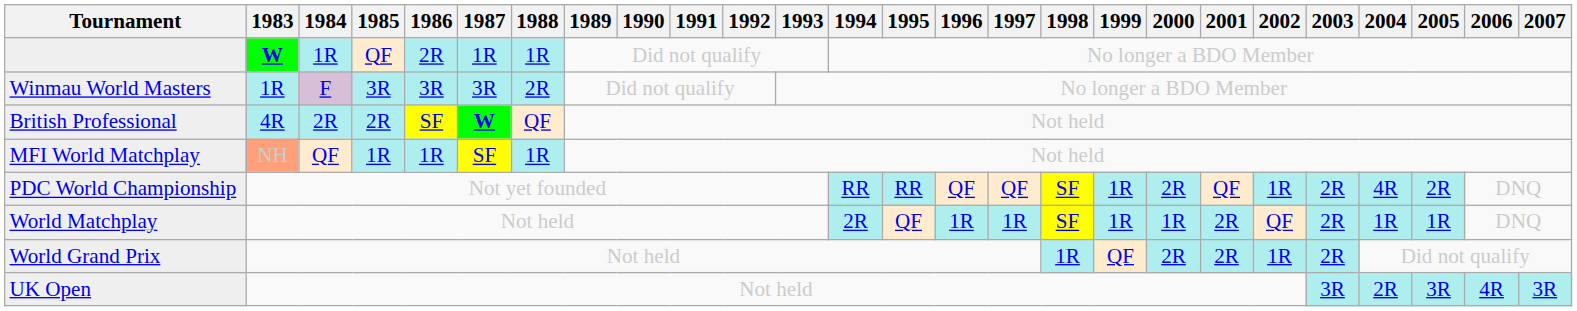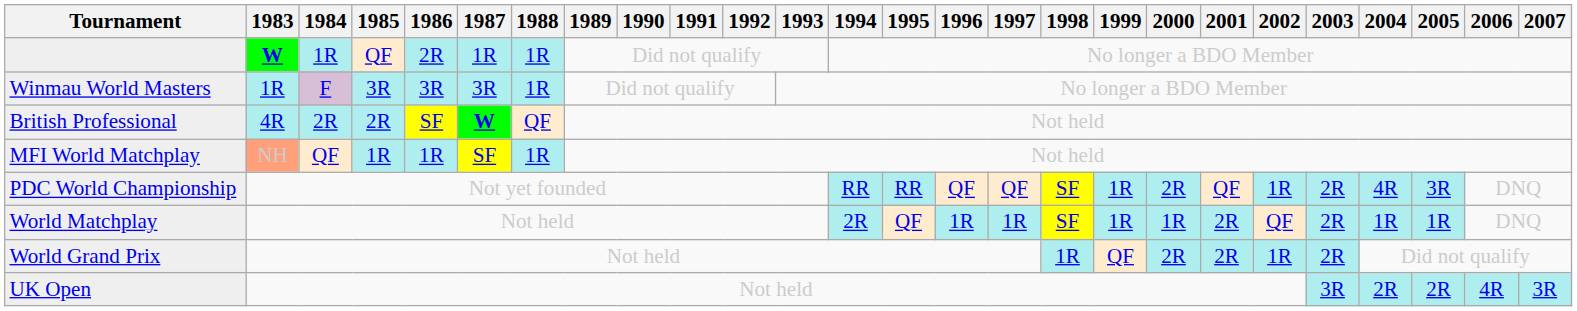 <table class="wikitable" style="width:75%; margin:0">
 <tr>
 <th>Tournament</th>
 <th>1983</th>
 <th>1984</th>
 <th>1985</th>
 <th>1986</th>
 <th>1987</th>
 <th>1988</th>
 <th>1989</th>
 <th>1990</th>
 <th>1991</th>
 <th>1992</th>
 <th>1993</th>
 <th>1994</th>
 <th>1995</th>
 <th>1996</th>
 <th>1997</th>
 <th>1998</th>
 <th>1999</th>
 <th>2000</th>
 <th>2001</th>
 <th>2002</th>
 <th>2003</th>
 <th>2004</th>
 <th>2005</th>
 <th>2006</th>
 <th>2007</th>
 </tr>
 <tr>
 <td style="background:#efefef;"></td>
 <td style="text-align:center; background:lime;"><strong><a href='#'>W</a></strong></td>
 <td style="text-align:center; background:#afeeee;"><a href='#'>1R</a></td>
 <td style="text-align:center; background:#ffebcd;"><a href='#'>QF</a></td>
 <td style="text-align:center; background:#afeeee;"><a href='#'>2R</a></td>
 <td style="text-align:center; background:#afeeee;"><a href='#'>1R</a></td>
 <td style="text-align:center; background:#afeeee;"><a href='#'>1R</a></td>
 <td colspan="5" style="text-align:center; color:#ccc;">Did not qualify</td>
 <td colspan="14" style="text-align:center; color:#ccc;">No longer a BDO Member</td>
 </tr>
 <tr>
 <td style="background:#efefef;"><a href='#'>Winmau World Masters</a></td>
 <td style="text-align:center; background:#afeeee;"><a href='#'>1R</a></td>
 <td style="text-align:center; background:thistle;"><a href='#'>F</a></td>
 <td style="text-align:center; background:#afeeee;"><a href='#'>3R</a></td>
 <td style="text-align:center; background:#afeeee;"><a href='#'>3R</a></td>
 <td style="text-align:center; background:#afeeee;"><a href='#'>3R</a></td>
-<td style="text-align:center; background:#afeeee;"><a href='#'>2R</a></td>
+<td style="text-align:center; background:#afeeee;"><a href='#'>1R</a></td>
 <td colspan="4" style="text-align:center; color:#ccc;">Did not qualify</td>
 <td colspan="15" style="text-align:center; color:#ccc;">No longer a BDO Member</td>
 </tr>
 <tr>
 <td style="background:#efefef;"><a href='#'>British Professional</a></td>
 <td style="text-align:center; background:#afeeee;"><a href='#'>4R</a></td>
 <td style="text-align:center; background:#afeeee;"><a href='#'>2R</a></td>
 <td style="text-align:center; background:#afeeee;"><a href='#'>2R</a></td>
 <td style="text-align:center; background:yellow;"><a href='#'>SF</a></td>
 <td style="text-align:center; background:lime;"><strong><a href='#'>W</a></strong></td>
 <td style="text-align:center; background:#ffebcd;"><a href='#'>QF</a></td>
 <td colspan="19" style="text-align:center; color:#ccc;">Not held</td>
 </tr>
 <tr>
 <td style="background:#efefef;"><a href='#'>MFI World Matchplay</a></td>
 <td style="background: lightsalmon; text-align:center; color:#ccc;">NH</td>
 <td style="text-align:center; background:#ffebcd;"><a href='#'>QF</a></td>
 <td style="text-align:center; background:#afeeee;"><a href='#'>1R</a></td>
 <td style="text-align:center; background:#afeeee;"><a href='#'>1R</a></td>
 <td style="text-align:center; background:yellow;"><a href='#'>SF</a></td>
 <td style="text-align:center; background:#afeeee;"><a href='#'>1R</a></td>
 <td colspan="19" style="text-align:center; color:#ccc;">Not held</td>
 </tr>
 <tr>
 <td style="background:#efefef;"><a href='#'>PDC World Championship</a></td>
 <td colspan="11" style="text-align:center; color:#ccc;">Not yet founded</td>
 <td style="text-align:center; background:#afeeee;"><a href='#'>RR</a></td>
 <td style="text-align:center; background:#afeeee;"><a href='#'>RR</a></td>
 <td style="text-align:center; background:#ffebcd;"><a href='#'>QF</a></td>
 <td style="text-align:center; background:#ffebcd;"><a href='#'>QF</a></td>
 <td style="text-align:center; background:yellow;"><a href='#'>SF</a></td>
 <td style="text-align:center; background:#afeeee;"><a href='#'>1R</a></td>
 <td style="text-align:center; background:#afeeee;"><a href='#'>2R</a></td>
 <td style="text-align:center; background:#ffebcd;"><a href='#'>QF</a></td>
 <td style="text-align:center; background:#afeeee;"><a href='#'>1R</a></td>
 <td style="text-align:center; background:#afeeee;"><a href='#'>2R</a></td>
 <td style="text-align:center; background:#afeeee;"><a href='#'>4R</a></td>
-<td style="text-align:center; background:#afeeee;"><a href='#'>2R</a></td>
+<td style="text-align:center; background:#afeeee;"><a href='#'>3R</a></td>
 <td colspan="2" style="text-align:center; color:#ccc;">DNQ</td>
 </tr>
 <tr>
 <td style="background:#efefef;"><a href='#'>World Matchplay</a></td>
 <td colspan="11" style="text-align:center; color:#ccc;">Not held</td>
 <td style="text-align:center; background:#afeeee;"><a href='#'>2R</a></td>
 <td style="text-align:center; background:#ffebcd;"><a href='#'>QF</a></td>
 <td style="text-align:center; background:#afeeee;"><a href='#'>1R</a></td>
 <td style="text-align:center; background:#afeeee;"><a href='#'>1R</a></td>
 <td style="text-align:center; background:yellow;"><a href='#'>SF</a></td>
 <td style="text-align:center; background:#afeeee;"><a href='#'>1R</a></td>
 <td style="text-align:center; background:#afeeee;"><a href='#'>1R</a></td>
 <td style="text-align:center; background:#afeeee;"><a href='#'>2R</a></td>
 <td style="text-align:center; background:#ffebcd;"><a href='#'>QF</a></td>
 <td style="text-align:center; background:#afeeee;"><a href='#'>2R</a></td>
 <td style="text-align:center; background:#afeeee;"><a href='#'>1R</a></td>
 <td style="text-align:center; background:#afeeee;"><a href='#'>1R</a></td>
 <td colspan="2" style="text-align:center; color:#ccc;">DNQ</td>
 </tr>
 <tr>
 <td style="background:#efefef;"><a href='#'>World Grand Prix</a></td>
 <td colspan="15" style="text-align:center; color:#ccc;">Not held</td>
 <td style="text-align:center; background:#afeeee;"><a href='#'>1R</a></td>
 <td style="text-align:center; background:#ffebcd;"><a href='#'>QF</a></td>
 <td style="text-align:center; background:#afeeee;"><a href='#'>2R</a></td>
 <td style="text-align:center; background:#afeeee;"><a href='#'>2R</a></td>
 <td style="text-align:center; background:#afeeee;"><a href='#'>1R</a></td>
 <td style="text-align:center; background:#afeeee;"><a href='#'>2R</a></td>
 <td colspan="4" style="text-align:center; color:#ccc;">Did not qualify</td>
 </tr>
 <tr>
 <td style="background:#efefef;"><a href='#'>UK Open</a></td>
 <td colspan="20" style="text-align:center; color:#ccc;">Not held</td>
 <td style="text-align:center; background:#afeeee;"><a href='#'>3R</a></td>
 <td style="text-align:center; background:#afeeee;"><a href='#'>2R</a></td>
-<td style="text-align:center; background:#afeeee;"><a href='#'>3R</a></td>
+<td style="text-align:center; background:#afeeee;"><a href='#'>2R</a></td>
 <td style="text-align:center; background:#afeeee;"><a href='#'>4R</a></td>
 <td style="text-align:center; background:#afeeee;"><a href='#'>3R</a></td>
 </tr>
 </table>
